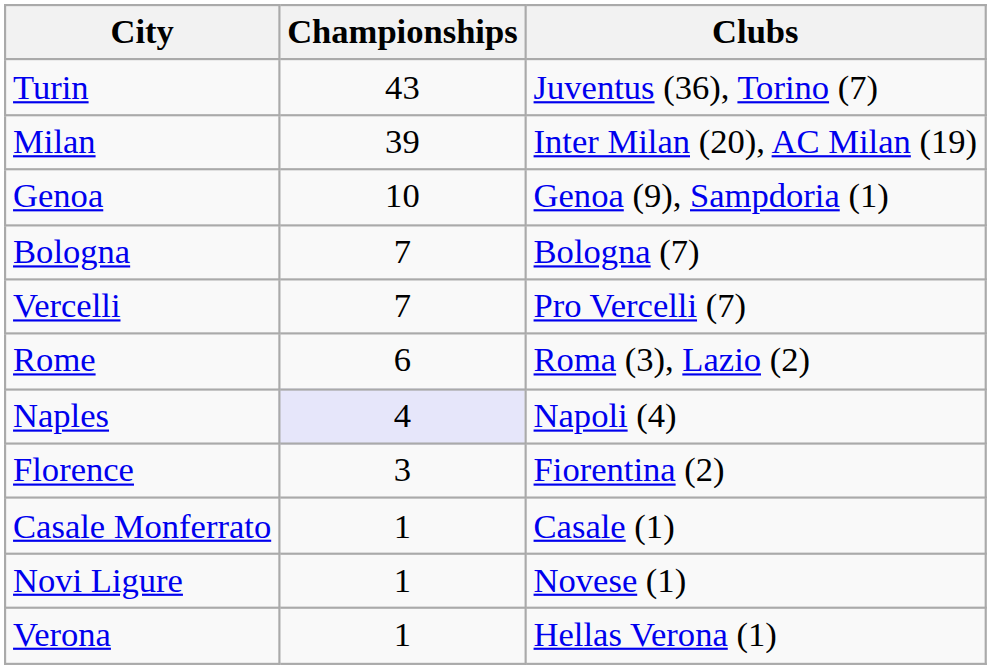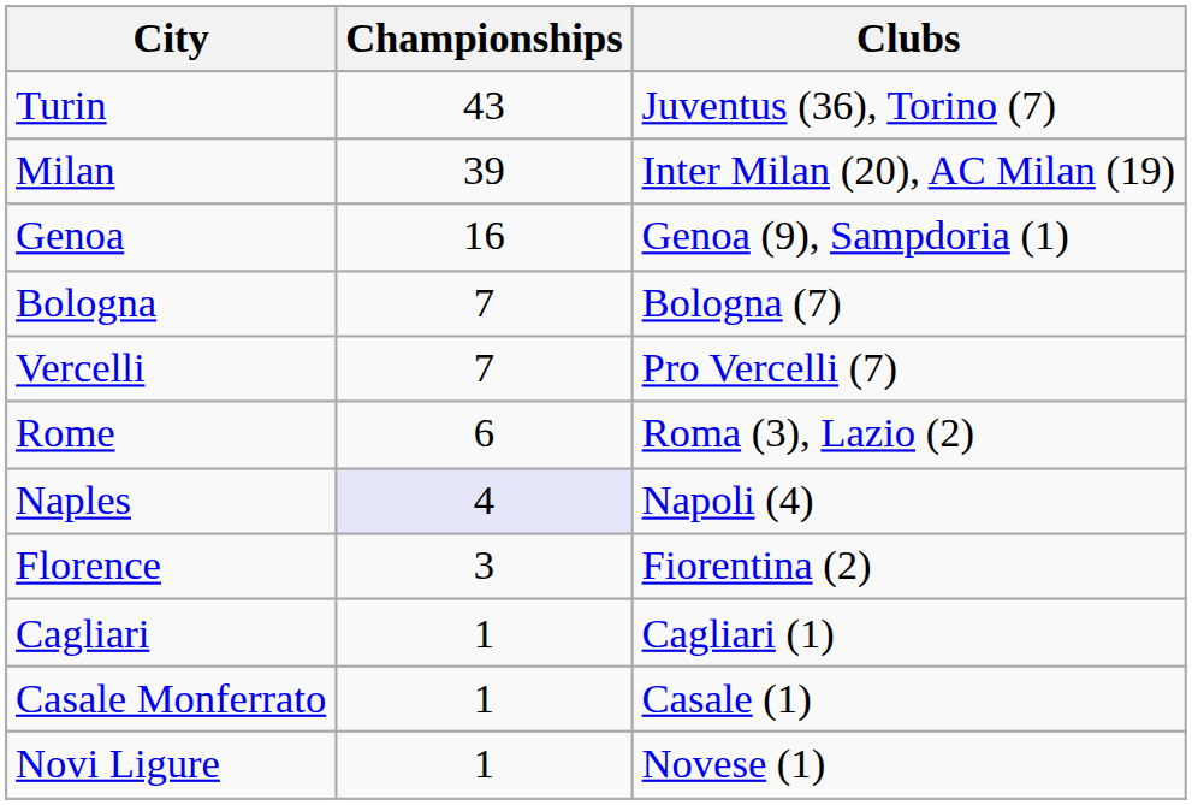 <table class="wikitable">
 <tr>
 <th>City</th>
 <th>Championships</th>
 <th>Clubs</th>
 </tr>
 <tr>
 <td><a href='#'>Turin</a></td>
 <td style="text-align: center;">43</td>
 <td><a href='#'>Juventus</a> (36), <a href='#'>Torino</a> (7)</td>
 </tr>
 <tr>
 <td><a href='#'>Milan</a></td>
 <td style="text-align: center;">39</td>
 <td><a href='#'>Inter Milan</a> (20), <a href='#'>AC Milan</a> (19)</td>
 </tr>
 <tr>
 <td><a href='#'>Genoa</a></td>
-<td style="text-align: center;">10</td>
+<td style="text-align: center;">16</td>
 <td><a href='#'>Genoa</a> (9), <a href='#'>Sampdoria</a> (1)</td>
 </tr>
 <tr>
 <td><a href='#'>Bologna</a></td>
 <td style="text-align: center;">7</td>
 <td><a href='#'>Bologna</a> (7)</td>
 </tr>
 <tr>
 <td><a href='#'>Vercelli</a></td>
 <td style="text-align: center;">7</td>
 <td><a href='#'>Pro Vercelli</a> (7)</td>
 </tr>
 <tr>
 <td><a href='#'>Rome</a></td>
 <td style="text-align: center;">6</td>
 <td><a href='#'>Roma</a> (3), <a href='#'>Lazio</a> (2)</td>
 </tr>
 <tr>
 <td><a href='#'>Naples</a></td>
 <td style="background: lavender; text-align: center;">4</td>
 <td><a href='#'>Napoli</a> (4)</td>
 </tr>
 <tr>
 <td><a href='#'>Florence</a></td>
 <td style="text-align: center;">3</td>
 <td><a href='#'>Fiorentina</a> (2)</td>
 </tr>
 <tr>
+<td><a href='#'>Cagliari</a></td>
+<td style="text-align: center;">1</td>
+<td><a href='#'>Cagliari</a> (1)</td>
+</tr>
+<tr>
 <td><a href='#'>Casale Monferrato</a></td>
 <td style="text-align: center;">1</td>
 <td><a href='#'>Casale</a> (1)</td>
 </tr>
 <tr>
 <td><a href='#'>Novi Ligure</a></td>
 <td style="text-align: center;">1</td>
 <td><a href='#'>Novese</a> (1)</td>
 </tr>
-<tr>
-<td><a href='#'>Verona</a></td>
-<td style="text-align: center;">1</td>
-<td><a href='#'>Hellas Verona</a> (1)</td>
-</tr>
 </table>
